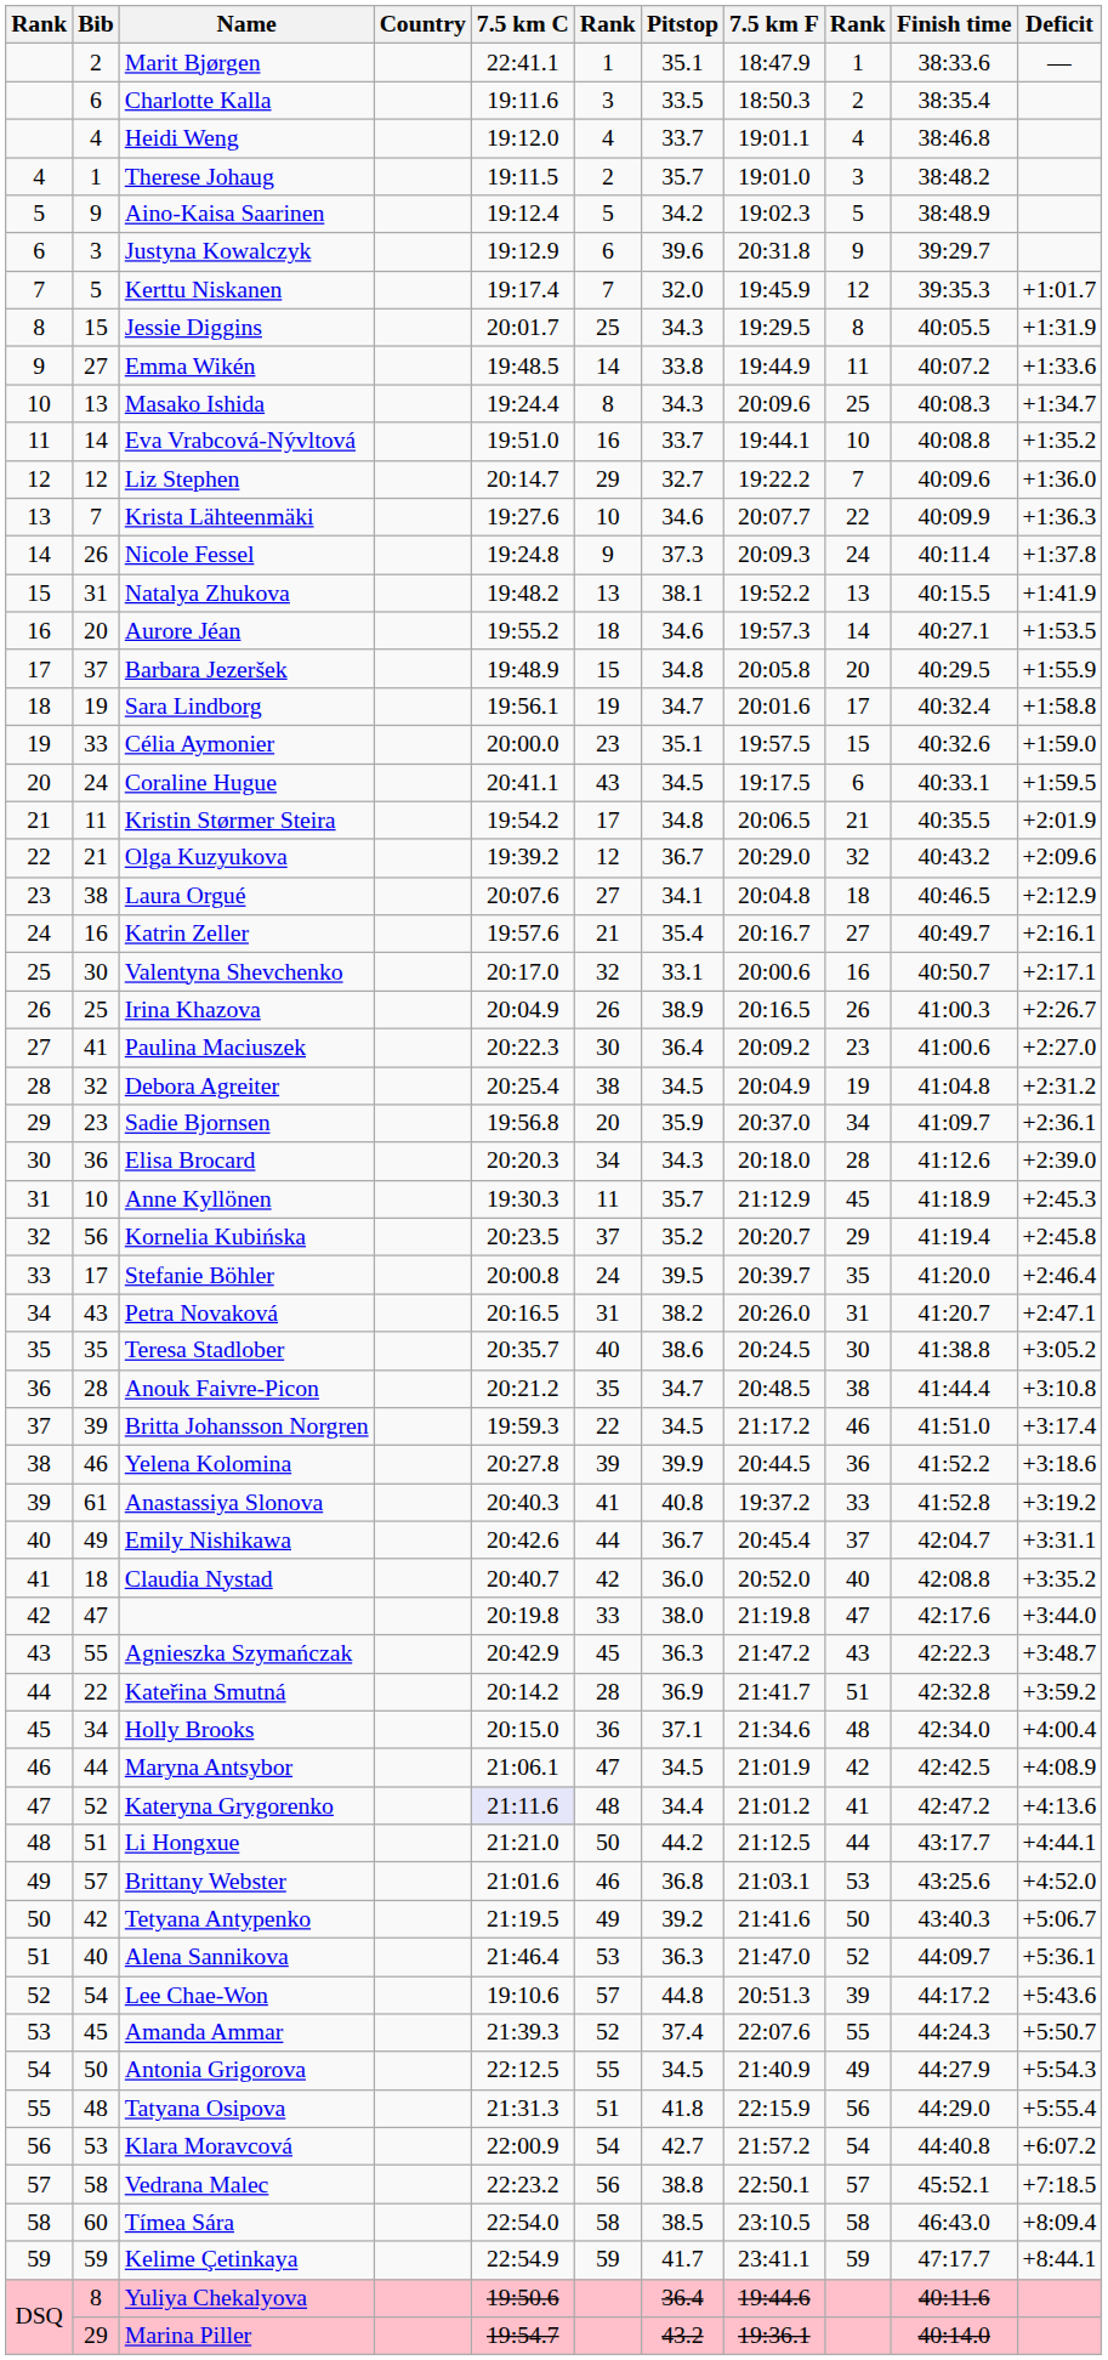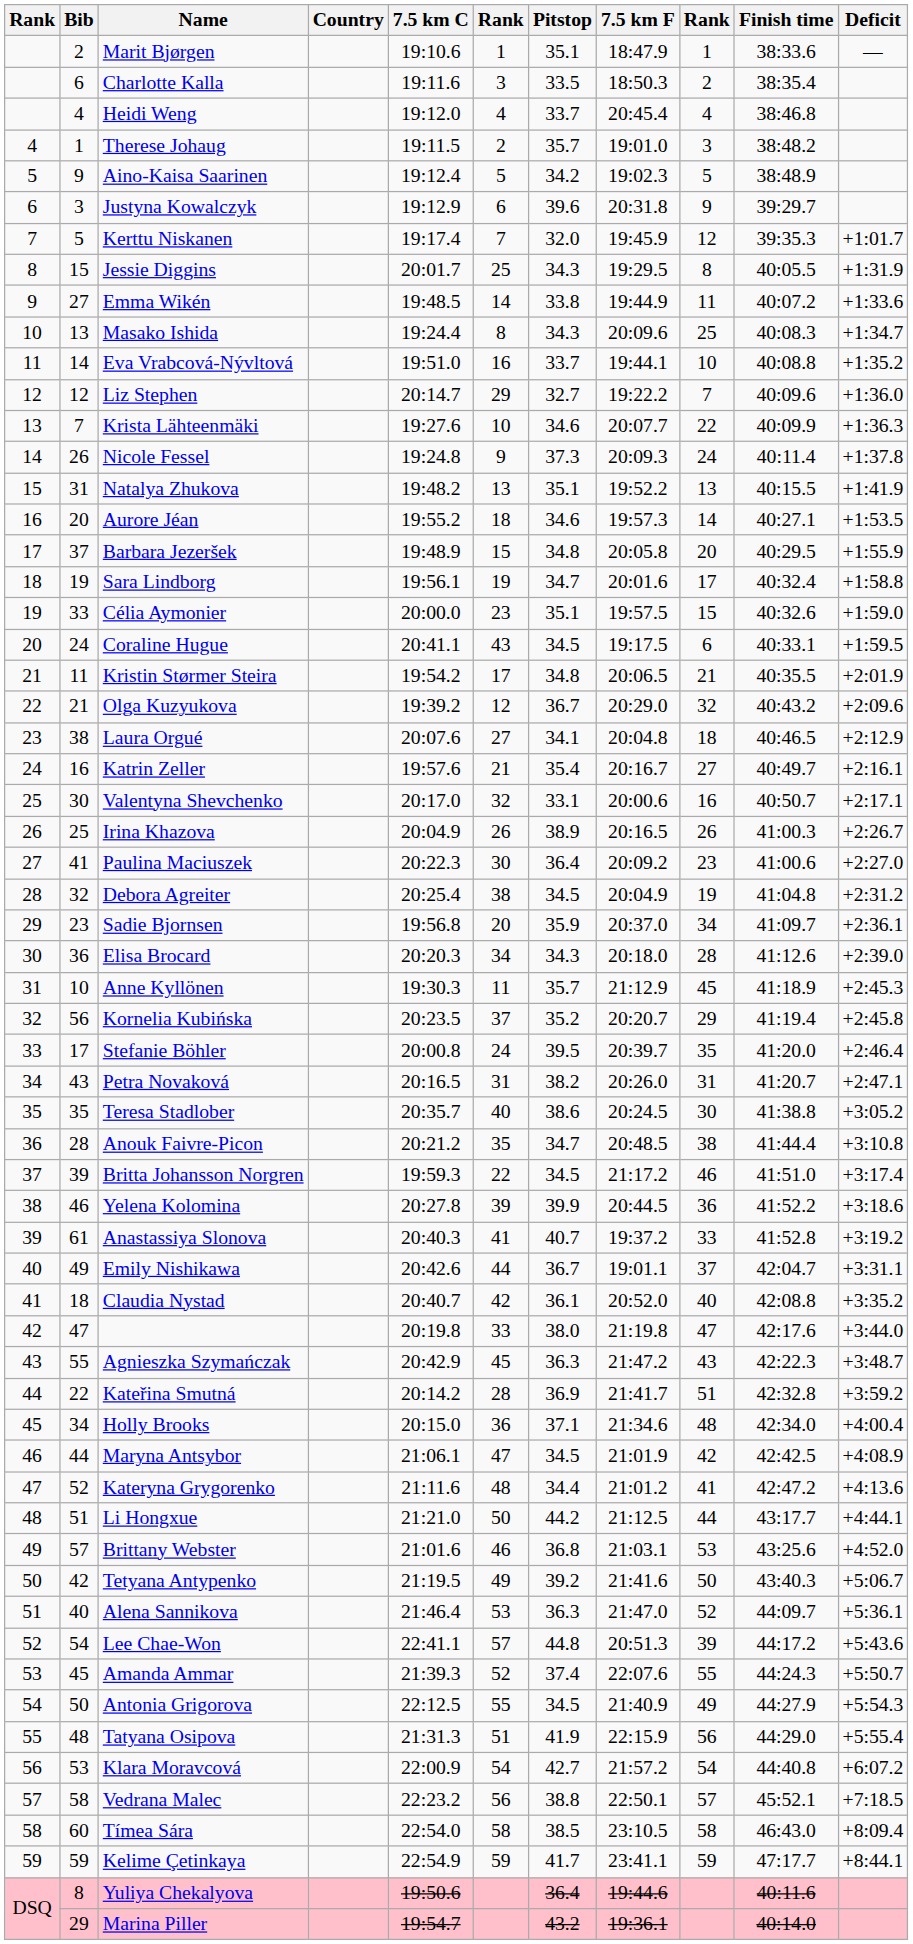 <table class="wikitable sortable" style="text-align:center; font-size:100%">
 <tr>
 <th>Rank</th>
 <th>Bib</th>
 <th>Name</th>
 <th>Country</th>
 <th>7.5 km C</th>
 <th>Rank</th>
 <th>Pitstop</th>
 <th>7.5 km F</th>
 <th>Rank</th>
 <th>Finish time</th>
 <th>Deficit</th>
 </tr>
 <tr>
 <td></td>
 <td>2</td>
 <td align=left><a href='#'>Marit Bjørgen</a></td>
 <td align=left></td>
-<td>22:41.1</td>
+<td>19:10.6</td>
 <td>1</td>
 <td>35.1</td>
 <td>18:47.9</td>
 <td>1</td>
 <td>38:33.6</td>
 <td>—</td>
 </tr>
 <tr>
 <td></td>
 <td>6</td>
 <td align=left><a href='#'>Charlotte Kalla</a></td>
 <td align=left></td>
 <td>19:11.6</td>
 <td>3</td>
 <td>33.5</td>
 <td>18:50.3</td>
 <td>2</td>
 <td>38:35.4</td>
 <td></td>
 </tr>
 <tr>
 <td></td>
 <td>4</td>
 <td align=left><a href='#'>Heidi Weng</a></td>
 <td align=left></td>
 <td>19:12.0</td>
 <td>4</td>
 <td>33.7</td>
-<td>19:01.1</td>
+<td>20:45.4</td>
 <td>4</td>
 <td>38:46.8</td>
 <td></td>
 </tr>
 <tr>
 <td>4</td>
 <td>1</td>
 <td align=left><a href='#'>Therese Johaug</a></td>
 <td align=left></td>
 <td>19:11.5</td>
 <td>2</td>
 <td>35.7</td>
 <td>19:01.0</td>
 <td>3</td>
 <td>38:48.2</td>
 <td></td>
 </tr>
 <tr>
 <td>5</td>
 <td>9</td>
 <td align=left><a href='#'>Aino-Kaisa Saarinen</a></td>
 <td align=left></td>
 <td>19:12.4</td>
 <td>5</td>
 <td>34.2</td>
 <td>19:02.3</td>
 <td>5</td>
 <td>38:48.9</td>
 <td></td>
 </tr>
 <tr>
 <td>6</td>
 <td>3</td>
 <td align=left><a href='#'>Justyna Kowalczyk</a></td>
 <td align=left></td>
 <td>19:12.9</td>
 <td>6</td>
 <td>39.6</td>
 <td>20:31.8</td>
 <td>9</td>
 <td>39:29.7</td>
 <td></td>
 </tr>
 <tr>
 <td>7</td>
 <td>5</td>
 <td align=left><a href='#'>Kerttu Niskanen</a></td>
 <td align=left></td>
 <td>19:17.4</td>
 <td>7</td>
 <td>32.0</td>
 <td>19:45.9</td>
 <td>12</td>
 <td>39:35.3</td>
 <td>+1:01.7</td>
 </tr>
 <tr>
 <td>8</td>
 <td>15</td>
 <td align=left><a href='#'>Jessie Diggins</a></td>
 <td align=left></td>
 <td>20:01.7</td>
 <td>25</td>
 <td>34.3</td>
 <td>19:29.5</td>
 <td>8</td>
 <td>40:05.5</td>
 <td>+1:31.9</td>
 </tr>
 <tr>
 <td>9</td>
 <td>27</td>
 <td align=left><a href='#'>Emma Wikén</a></td>
 <td align=left></td>
 <td>19:48.5</td>
 <td>14</td>
 <td>33.8</td>
 <td>19:44.9</td>
 <td>11</td>
 <td>40:07.2</td>
 <td>+1:33.6</td>
 </tr>
 <tr>
 <td>10</td>
 <td>13</td>
 <td align=left><a href='#'>Masako Ishida</a></td>
 <td align=left></td>
 <td>19:24.4</td>
 <td>8</td>
 <td>34.3</td>
 <td>20:09.6</td>
 <td>25</td>
 <td>40:08.3</td>
 <td>+1:34.7</td>
 </tr>
 <tr>
 <td>11</td>
 <td>14</td>
 <td align=left><a href='#'>Eva Vrabcová-Nývltová</a></td>
 <td align=left></td>
 <td>19:51.0</td>
 <td>16</td>
 <td>33.7</td>
 <td>19:44.1</td>
 <td>10</td>
 <td>40:08.8</td>
 <td>+1:35.2</td>
 </tr>
 <tr>
 <td>12</td>
 <td>12</td>
 <td align=left><a href='#'>Liz Stephen</a></td>
 <td align=left></td>
 <td>20:14.7</td>
 <td>29</td>
 <td>32.7</td>
 <td>19:22.2</td>
 <td>7</td>
 <td>40:09.6</td>
 <td>+1:36.0</td>
 </tr>
 <tr>
 <td>13</td>
 <td>7</td>
 <td align=left><a href='#'>Krista Lähteenmäki</a></td>
 <td align=left></td>
 <td>19:27.6</td>
 <td>10</td>
 <td>34.6</td>
 <td>20:07.7</td>
 <td>22</td>
 <td>40:09.9</td>
 <td>+1:36.3</td>
 </tr>
 <tr>
 <td>14</td>
 <td>26</td>
 <td align=left><a href='#'>Nicole Fessel</a></td>
 <td align=left></td>
 <td>19:24.8</td>
 <td>9</td>
 <td>37.3</td>
 <td>20:09.3</td>
 <td>24</td>
 <td>40:11.4</td>
 <td>+1:37.8</td>
 </tr>
 <tr>
 <td>15</td>
 <td>31</td>
 <td align=left><a href='#'>Natalya Zhukova</a></td>
 <td align=left></td>
 <td>19:48.2</td>
 <td>13</td>
-<td>38.1</td>
+<td>35.1</td>
 <td>19:52.2</td>
 <td>13</td>
 <td>40:15.5</td>
 <td>+1:41.9</td>
 </tr>
 <tr>
 <td>16</td>
 <td>20</td>
 <td align=left><a href='#'>Aurore Jéan</a></td>
 <td align=left></td>
 <td>19:55.2</td>
 <td>18</td>
 <td>34.6</td>
 <td>19:57.3</td>
 <td>14</td>
 <td>40:27.1</td>
 <td>+1:53.5</td>
 </tr>
 <tr>
 <td>17</td>
 <td>37</td>
 <td align=left><a href='#'>Barbara Jezeršek</a></td>
 <td align=left></td>
 <td>19:48.9</td>
 <td>15</td>
 <td>34.8</td>
 <td>20:05.8</td>
 <td>20</td>
 <td>40:29.5</td>
 <td>+1:55.9</td>
 </tr>
 <tr>
 <td>18</td>
 <td>19</td>
 <td align=left><a href='#'>Sara Lindborg</a></td>
 <td align=left></td>
 <td>19:56.1</td>
 <td>19</td>
 <td>34.7</td>
 <td>20:01.6</td>
 <td>17</td>
 <td>40:32.4</td>
 <td>+1:58.8</td>
 </tr>
 <tr>
 <td>19</td>
 <td>33</td>
 <td align=left><a href='#'>Célia Aymonier</a></td>
 <td align=left></td>
 <td>20:00.0</td>
 <td>23</td>
 <td>35.1</td>
 <td>19:57.5</td>
 <td>15</td>
 <td>40:32.6</td>
 <td>+1:59.0</td>
 </tr>
 <tr>
 <td>20</td>
 <td>24</td>
 <td align=left><a href='#'>Coraline Hugue</a></td>
 <td align=left></td>
 <td>20:41.1</td>
 <td>43</td>
 <td>34.5</td>
 <td>19:17.5</td>
 <td>6</td>
 <td>40:33.1</td>
 <td>+1:59.5</td>
 </tr>
 <tr>
 <td>21</td>
 <td>11</td>
 <td align=left><a href='#'>Kristin Størmer Steira</a></td>
 <td align=left></td>
 <td>19:54.2</td>
 <td>17</td>
 <td>34.8</td>
 <td>20:06.5</td>
 <td>21</td>
 <td>40:35.5</td>
 <td>+2:01.9</td>
 </tr>
 <tr>
 <td>22</td>
 <td>21</td>
 <td align=left><a href='#'>Olga Kuzyukova</a></td>
 <td align=left></td>
 <td>19:39.2</td>
 <td>12</td>
 <td>36.7</td>
 <td>20:29.0</td>
 <td>32</td>
 <td>40:43.2</td>
 <td>+2:09.6</td>
 </tr>
 <tr>
 <td>23</td>
 <td>38</td>
 <td align=left><a href='#'>Laura Orgué</a></td>
 <td align=left></td>
 <td>20:07.6</td>
 <td>27</td>
 <td>34.1</td>
 <td>20:04.8</td>
 <td>18</td>
 <td>40:46.5</td>
 <td>+2:12.9</td>
 </tr>
 <tr>
 <td>24</td>
 <td>16</td>
 <td align=left><a href='#'>Katrin Zeller</a></td>
 <td align=left></td>
 <td>19:57.6</td>
 <td>21</td>
 <td>35.4</td>
 <td>20:16.7</td>
 <td>27</td>
 <td>40:49.7</td>
 <td>+2:16.1</td>
 </tr>
 <tr>
 <td>25</td>
 <td>30</td>
 <td align=left><a href='#'>Valentyna Shevchenko</a></td>
 <td align=left></td>
 <td>20:17.0</td>
 <td>32</td>
 <td>33.1</td>
 <td>20:00.6</td>
 <td>16</td>
 <td>40:50.7</td>
 <td>+2:17.1</td>
 </tr>
 <tr>
 <td>26</td>
 <td>25</td>
 <td align=left><a href='#'>Irina Khazova</a></td>
 <td align=left></td>
 <td>20:04.9</td>
 <td>26</td>
 <td>38.9</td>
 <td>20:16.5</td>
 <td>26</td>
 <td>41:00.3</td>
 <td>+2:26.7</td>
 </tr>
 <tr>
 <td>27</td>
 <td>41</td>
 <td align=left><a href='#'>Paulina Maciuszek</a></td>
 <td align=left></td>
 <td>20:22.3</td>
 <td>30</td>
 <td>36.4</td>
 <td>20:09.2</td>
 <td>23</td>
 <td>41:00.6</td>
 <td>+2:27.0</td>
 </tr>
 <tr>
 <td>28</td>
 <td>32</td>
 <td align=left><a href='#'>Debora Agreiter</a></td>
 <td align=left></td>
 <td>20:25.4</td>
 <td>38</td>
 <td>34.5</td>
 <td>20:04.9</td>
 <td>19</td>
 <td>41:04.8</td>
 <td>+2:31.2</td>
 </tr>
 <tr>
 <td>29</td>
 <td>23</td>
 <td align=left><a href='#'>Sadie Bjornsen</a></td>
 <td align=left></td>
 <td>19:56.8</td>
 <td>20</td>
 <td>35.9</td>
 <td>20:37.0</td>
 <td>34</td>
 <td>41:09.7</td>
 <td>+2:36.1</td>
 </tr>
 <tr>
 <td>30</td>
 <td>36</td>
 <td align=left><a href='#'>Elisa Brocard</a></td>
 <td align=left></td>
 <td>20:20.3</td>
 <td>34</td>
 <td>34.3</td>
 <td>20:18.0</td>
 <td>28</td>
 <td>41:12.6</td>
 <td>+2:39.0</td>
 </tr>
 <tr>
 <td>31</td>
 <td>10</td>
 <td align=left><a href='#'>Anne Kyllönen</a></td>
 <td align=left></td>
 <td>19:30.3</td>
 <td>11</td>
 <td>35.7</td>
 <td>21:12.9</td>
 <td>45</td>
 <td>41:18.9</td>
 <td>+2:45.3</td>
 </tr>
 <tr>
 <td>32</td>
 <td>56</td>
 <td align=left><a href='#'>Kornelia Kubińska</a></td>
 <td align=left></td>
 <td>20:23.5</td>
 <td>37</td>
 <td>35.2</td>
 <td>20:20.7</td>
 <td>29</td>
 <td>41:19.4</td>
 <td>+2:45.8</td>
 </tr>
 <tr>
 <td>33</td>
 <td>17</td>
 <td align=left><a href='#'>Stefanie Böhler</a></td>
 <td align=left></td>
 <td>20:00.8</td>
 <td>24</td>
 <td>39.5</td>
 <td>20:39.7</td>
 <td>35</td>
 <td>41:20.0</td>
 <td>+2:46.4</td>
 </tr>
 <tr>
 <td>34</td>
 <td>43</td>
 <td align=left><a href='#'>Petra Novaková</a></td>
 <td align=left></td>
 <td>20:16.5</td>
 <td>31</td>
 <td>38.2</td>
 <td>20:26.0</td>
 <td>31</td>
 <td>41:20.7</td>
 <td>+2:47.1</td>
 </tr>
 <tr>
 <td>35</td>
 <td>35</td>
 <td align=left><a href='#'>Teresa Stadlober</a></td>
 <td align=left></td>
 <td>20:35.7</td>
 <td>40</td>
 <td>38.6</td>
 <td>20:24.5</td>
 <td>30</td>
 <td>41:38.8</td>
 <td>+3:05.2</td>
 </tr>
 <tr>
 <td>36</td>
 <td>28</td>
 <td align=left><a href='#'>Anouk Faivre-Picon</a></td>
 <td align=left></td>
 <td>20:21.2</td>
 <td>35</td>
 <td>34.7</td>
 <td>20:48.5</td>
 <td>38</td>
 <td>41:44.4</td>
 <td>+3:10.8</td>
 </tr>
 <tr>
 <td>37</td>
 <td>39</td>
 <td align=left><a href='#'>Britta Johansson Norgren</a></td>
 <td align=left></td>
 <td>19:59.3</td>
 <td>22</td>
 <td>34.5</td>
 <td>21:17.2</td>
 <td>46</td>
 <td>41:51.0</td>
 <td>+3:17.4</td>
 </tr>
 <tr>
 <td>38</td>
 <td>46</td>
 <td align=left><a href='#'>Yelena Kolomina</a></td>
 <td align=left></td>
 <td>20:27.8</td>
 <td>39</td>
 <td>39.9</td>
 <td>20:44.5</td>
 <td>36</td>
 <td>41:52.2</td>
 <td>+3:18.6</td>
 </tr>
 <tr>
 <td>39</td>
 <td>61</td>
 <td align=left><a href='#'>Anastassiya Slonova</a></td>
 <td align=left></td>
 <td>20:40.3</td>
 <td>41</td>
-<td>40.8</td>
+<td>40.7</td>
 <td>19:37.2</td>
 <td>33</td>
 <td>41:52.8</td>
 <td>+3:19.2</td>
 </tr>
 <tr>
 <td>40</td>
 <td>49</td>
 <td align=left><a href='#'>Emily Nishikawa</a></td>
 <td align=left></td>
 <td>20:42.6</td>
 <td>44</td>
 <td>36.7</td>
-<td>20:45.4</td>
+<td>19:01.1</td>
 <td>37</td>
 <td>42:04.7</td>
 <td>+3:31.1</td>
 </tr>
 <tr>
 <td>41</td>
 <td>18</td>
 <td align=left><a href='#'>Claudia Nystad</a></td>
 <td align=left></td>
 <td>20:40.7</td>
 <td>42</td>
-<td>36.0</td>
+<td>36.1</td>
 <td>20:52.0</td>
 <td>40</td>
 <td>42:08.8</td>
 <td>+3:35.2</td>
 </tr>
 <tr>
 <td>42</td>
 <td>47</td>
 <td align=left></td>
 <td align=left></td>
 <td>20:19.8</td>
 <td>33</td>
 <td>38.0</td>
 <td>21:19.8</td>
 <td>47</td>
 <td>42:17.6</td>
 <td>+3:44.0</td>
 </tr>
 <tr>
 <td>43</td>
 <td>55</td>
 <td align=left><a href='#'>Agnieszka Szymańczak</a></td>
 <td align=left></td>
 <td>20:42.9</td>
 <td>45</td>
 <td>36.3</td>
 <td>21:47.2</td>
 <td>43</td>
 <td>42:22.3</td>
 <td>+3:48.7</td>
 </tr>
 <tr>
 <td>44</td>
 <td>22</td>
 <td align=left><a href='#'>Kateřina Smutná</a></td>
 <td align=left></td>
 <td>20:14.2</td>
 <td>28</td>
 <td>36.9</td>
 <td>21:41.7</td>
 <td>51</td>
 <td>42:32.8</td>
 <td>+3:59.2</td>
 </tr>
 <tr>
 <td>45</td>
 <td>34</td>
 <td align=left><a href='#'>Holly Brooks</a></td>
 <td align=left></td>
 <td>20:15.0</td>
 <td>36</td>
 <td>37.1</td>
 <td>21:34.6</td>
 <td>48</td>
 <td>42:34.0</td>
 <td>+4:00.4</td>
 </tr>
 <tr>
 <td>46</td>
 <td>44</td>
 <td align=left><a href='#'>Maryna Antsybor</a></td>
 <td align=left></td>
 <td>21:06.1</td>
 <td>47</td>
 <td>34.5</td>
 <td>21:01.9</td>
 <td>42</td>
 <td>42:42.5</td>
 <td>+4:08.9</td>
 </tr>
 <tr>
 <td>47</td>
 <td>52</td>
 <td align=left><a href='#'>Kateryna Grygorenko</a></td>
 <td align=left></td>
-<td style="background: lavender;">21:11.6</td>
+<td>21:11.6</td>
 <td>48</td>
 <td>34.4</td>
 <td>21:01.2</td>
 <td>41</td>
 <td>42:47.2</td>
 <td>+4:13.6</td>
 </tr>
 <tr>
 <td>48</td>
 <td>51</td>
 <td align=left><a href='#'>Li Hongxue</a></td>
 <td align=left></td>
 <td>21:21.0</td>
 <td>50</td>
 <td>44.2</td>
 <td>21:12.5</td>
 <td>44</td>
 <td>43:17.7</td>
 <td>+4:44.1</td>
 </tr>
 <tr>
 <td>49</td>
 <td>57</td>
 <td align=left><a href='#'>Brittany Webster</a></td>
 <td align=left></td>
 <td>21:01.6</td>
 <td>46</td>
 <td>36.8</td>
 <td>21:03.1</td>
 <td>53</td>
 <td>43:25.6</td>
 <td>+4:52.0</td>
 </tr>
 <tr>
 <td>50</td>
 <td>42</td>
 <td align=left><a href='#'>Tetyana Antypenko</a></td>
 <td align=left></td>
 <td>21:19.5</td>
 <td>49</td>
 <td>39.2</td>
 <td>21:41.6</td>
 <td>50</td>
 <td>43:40.3</td>
 <td>+5:06.7</td>
 </tr>
 <tr>
 <td>51</td>
 <td>40</td>
 <td align=left><a href='#'>Alena Sannikova</a></td>
 <td align=left></td>
 <td>21:46.4</td>
 <td>53</td>
 <td>36.3</td>
 <td>21:47.0</td>
 <td>52</td>
 <td>44:09.7</td>
 <td>+5:36.1</td>
 </tr>
 <tr>
 <td>52</td>
 <td>54</td>
 <td align=left><a href='#'>Lee Chae-Won</a></td>
 <td align=left></td>
-<td>19:10.6</td>
+<td>22:41.1</td>
 <td>57</td>
 <td>44.8</td>
 <td>20:51.3</td>
 <td>39</td>
 <td>44:17.2</td>
 <td>+5:43.6</td>
 </tr>
 <tr>
 <td>53</td>
 <td>45</td>
 <td align=left><a href='#'>Amanda Ammar</a></td>
 <td align=left></td>
 <td>21:39.3</td>
 <td>52</td>
 <td>37.4</td>
 <td>22:07.6</td>
 <td>55</td>
 <td>44:24.3</td>
 <td>+5:50.7</td>
 </tr>
 <tr>
 <td>54</td>
 <td>50</td>
 <td align=left><a href='#'>Antonia Grigorova</a></td>
 <td align=left></td>
 <td>22:12.5</td>
 <td>55</td>
 <td>34.5</td>
 <td>21:40.9</td>
 <td>49</td>
 <td>44:27.9</td>
 <td>+5:54.3</td>
 </tr>
 <tr>
 <td>55</td>
 <td>48</td>
 <td align=left><a href='#'>Tatyana Osipova</a></td>
 <td align=left></td>
 <td>21:31.3</td>
 <td>51</td>
-<td>41.8</td>
+<td>41.9</td>
 <td>22:15.9</td>
 <td>56</td>
 <td>44:29.0</td>
 <td>+5:55.4</td>
 </tr>
 <tr>
 <td>56</td>
 <td>53</td>
 <td align=left><a href='#'>Klara Moravcová</a></td>
 <td align=left></td>
 <td>22:00.9</td>
 <td>54</td>
 <td>42.7</td>
 <td>21:57.2</td>
 <td>54</td>
 <td>44:40.8</td>
 <td>+6:07.2</td>
 </tr>
 <tr>
 <td>57</td>
 <td>58</td>
 <td align=left><a href='#'>Vedrana Malec</a></td>
 <td align=left></td>
 <td>22:23.2</td>
 <td>56</td>
 <td>38.8</td>
 <td>22:50.1</td>
 <td>57</td>
 <td>45:52.1</td>
 <td>+7:18.5</td>
 </tr>
 <tr>
 <td>58</td>
 <td>60</td>
 <td align=left><a href='#'>Tímea Sára</a></td>
 <td align=left></td>
 <td>22:54.0</td>
 <td>58</td>
 <td>38.5</td>
 <td>23:10.5</td>
 <td>58</td>
 <td>46:43.0</td>
 <td>+8:09.4</td>
 </tr>
 <tr>
 <td>59</td>
 <td>59</td>
 <td align=left><a href='#'>Kelime Çetinkaya</a></td>
 <td align=left></td>
 <td>22:54.9</td>
 <td>59</td>
 <td>41.7</td>
 <td>23:41.1</td>
 <td>59</td>
 <td>47:17.7</td>
 <td>+8:44.1</td>
 </tr>
 <tr bgcolor=pink>
 <td rowspan=2>DSQ</td>
 <td>8</td>
 <td align=left><a href='#'>Yuliya Chekalyova</a></td>
 <td align=left></td>
 <td><s>19:50.6</s></td>
 <td></td>
 <td><s>36.4</s></td>
 <td><s>19:44.6</s></td>
 <td></td>
 <td><s>40:11.6</s></td>
 <td><s></s></td>
 </tr>
 <tr bgcolor=pink>
 <td>29</td>
 <td align=left><a href='#'>Marina Piller</a></td>
 <td align=left></td>
 <td><s>19:54.7</s></td>
 <td></td>
 <td><s>43.2</s></td>
 <td><s>19:36.1</s></td>
 <td></td>
 <td><s>40:14.0</s></td>
 <td><s></s></td>
 </tr>
 </table>
